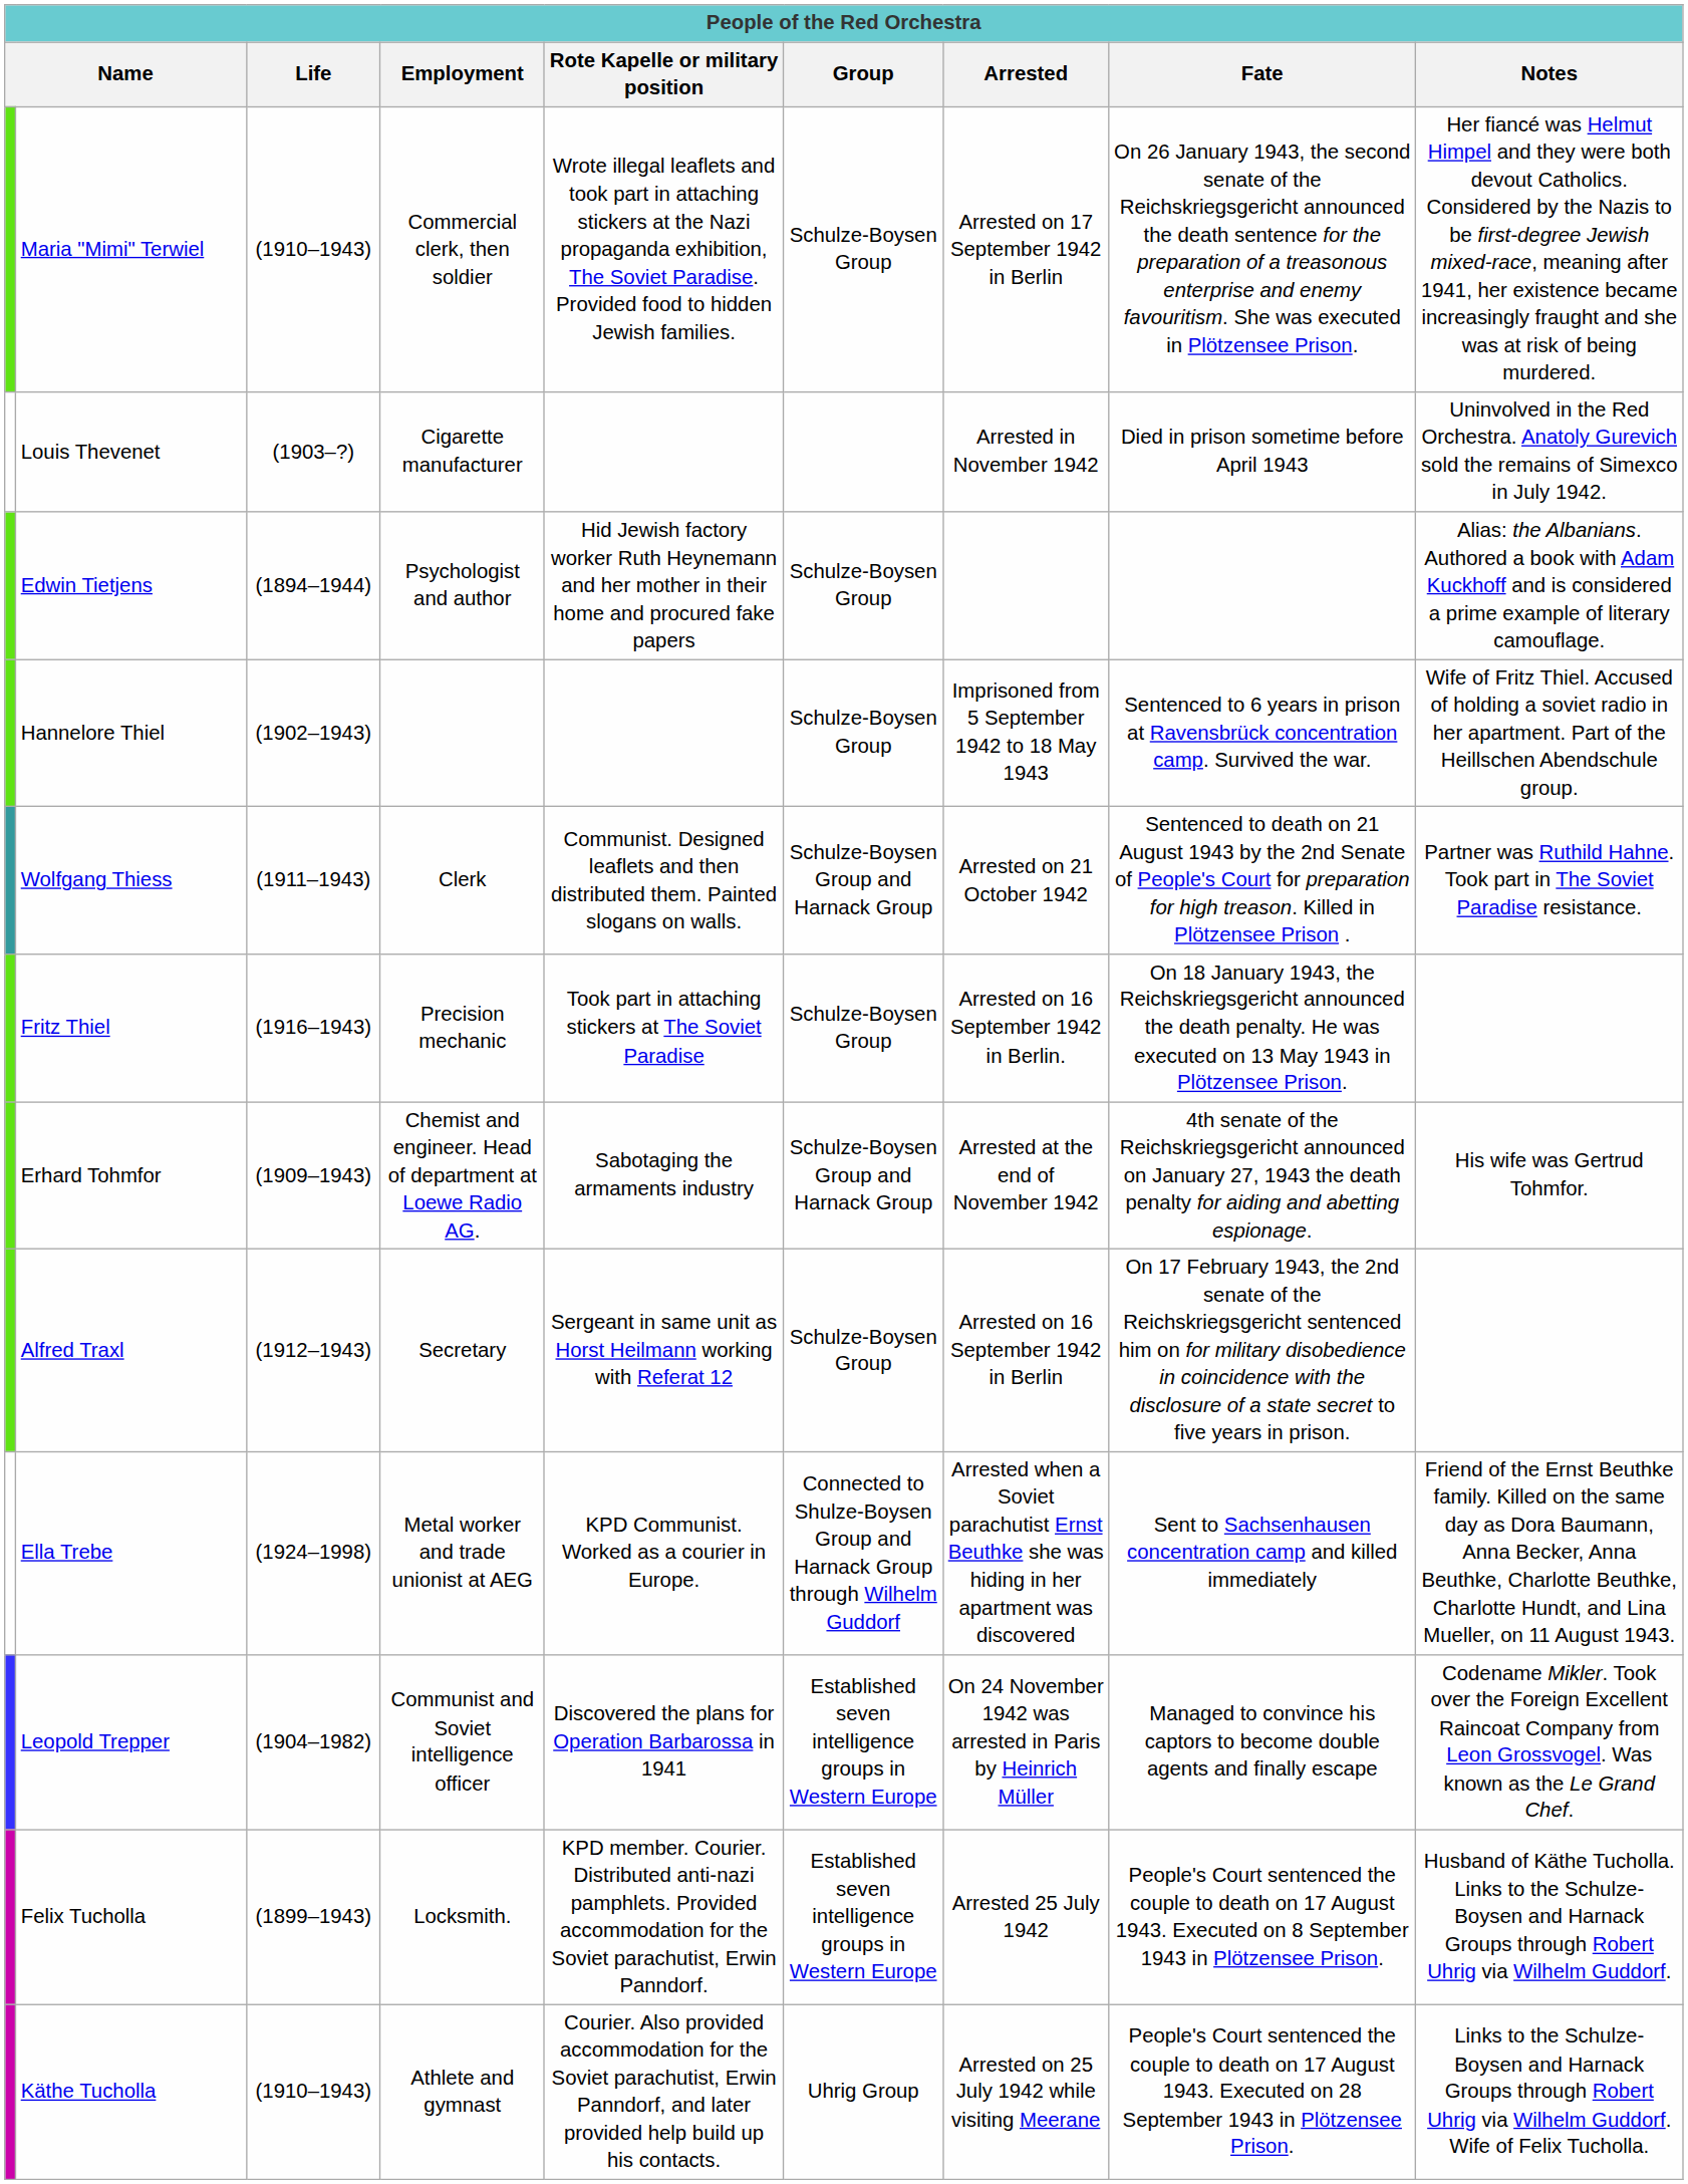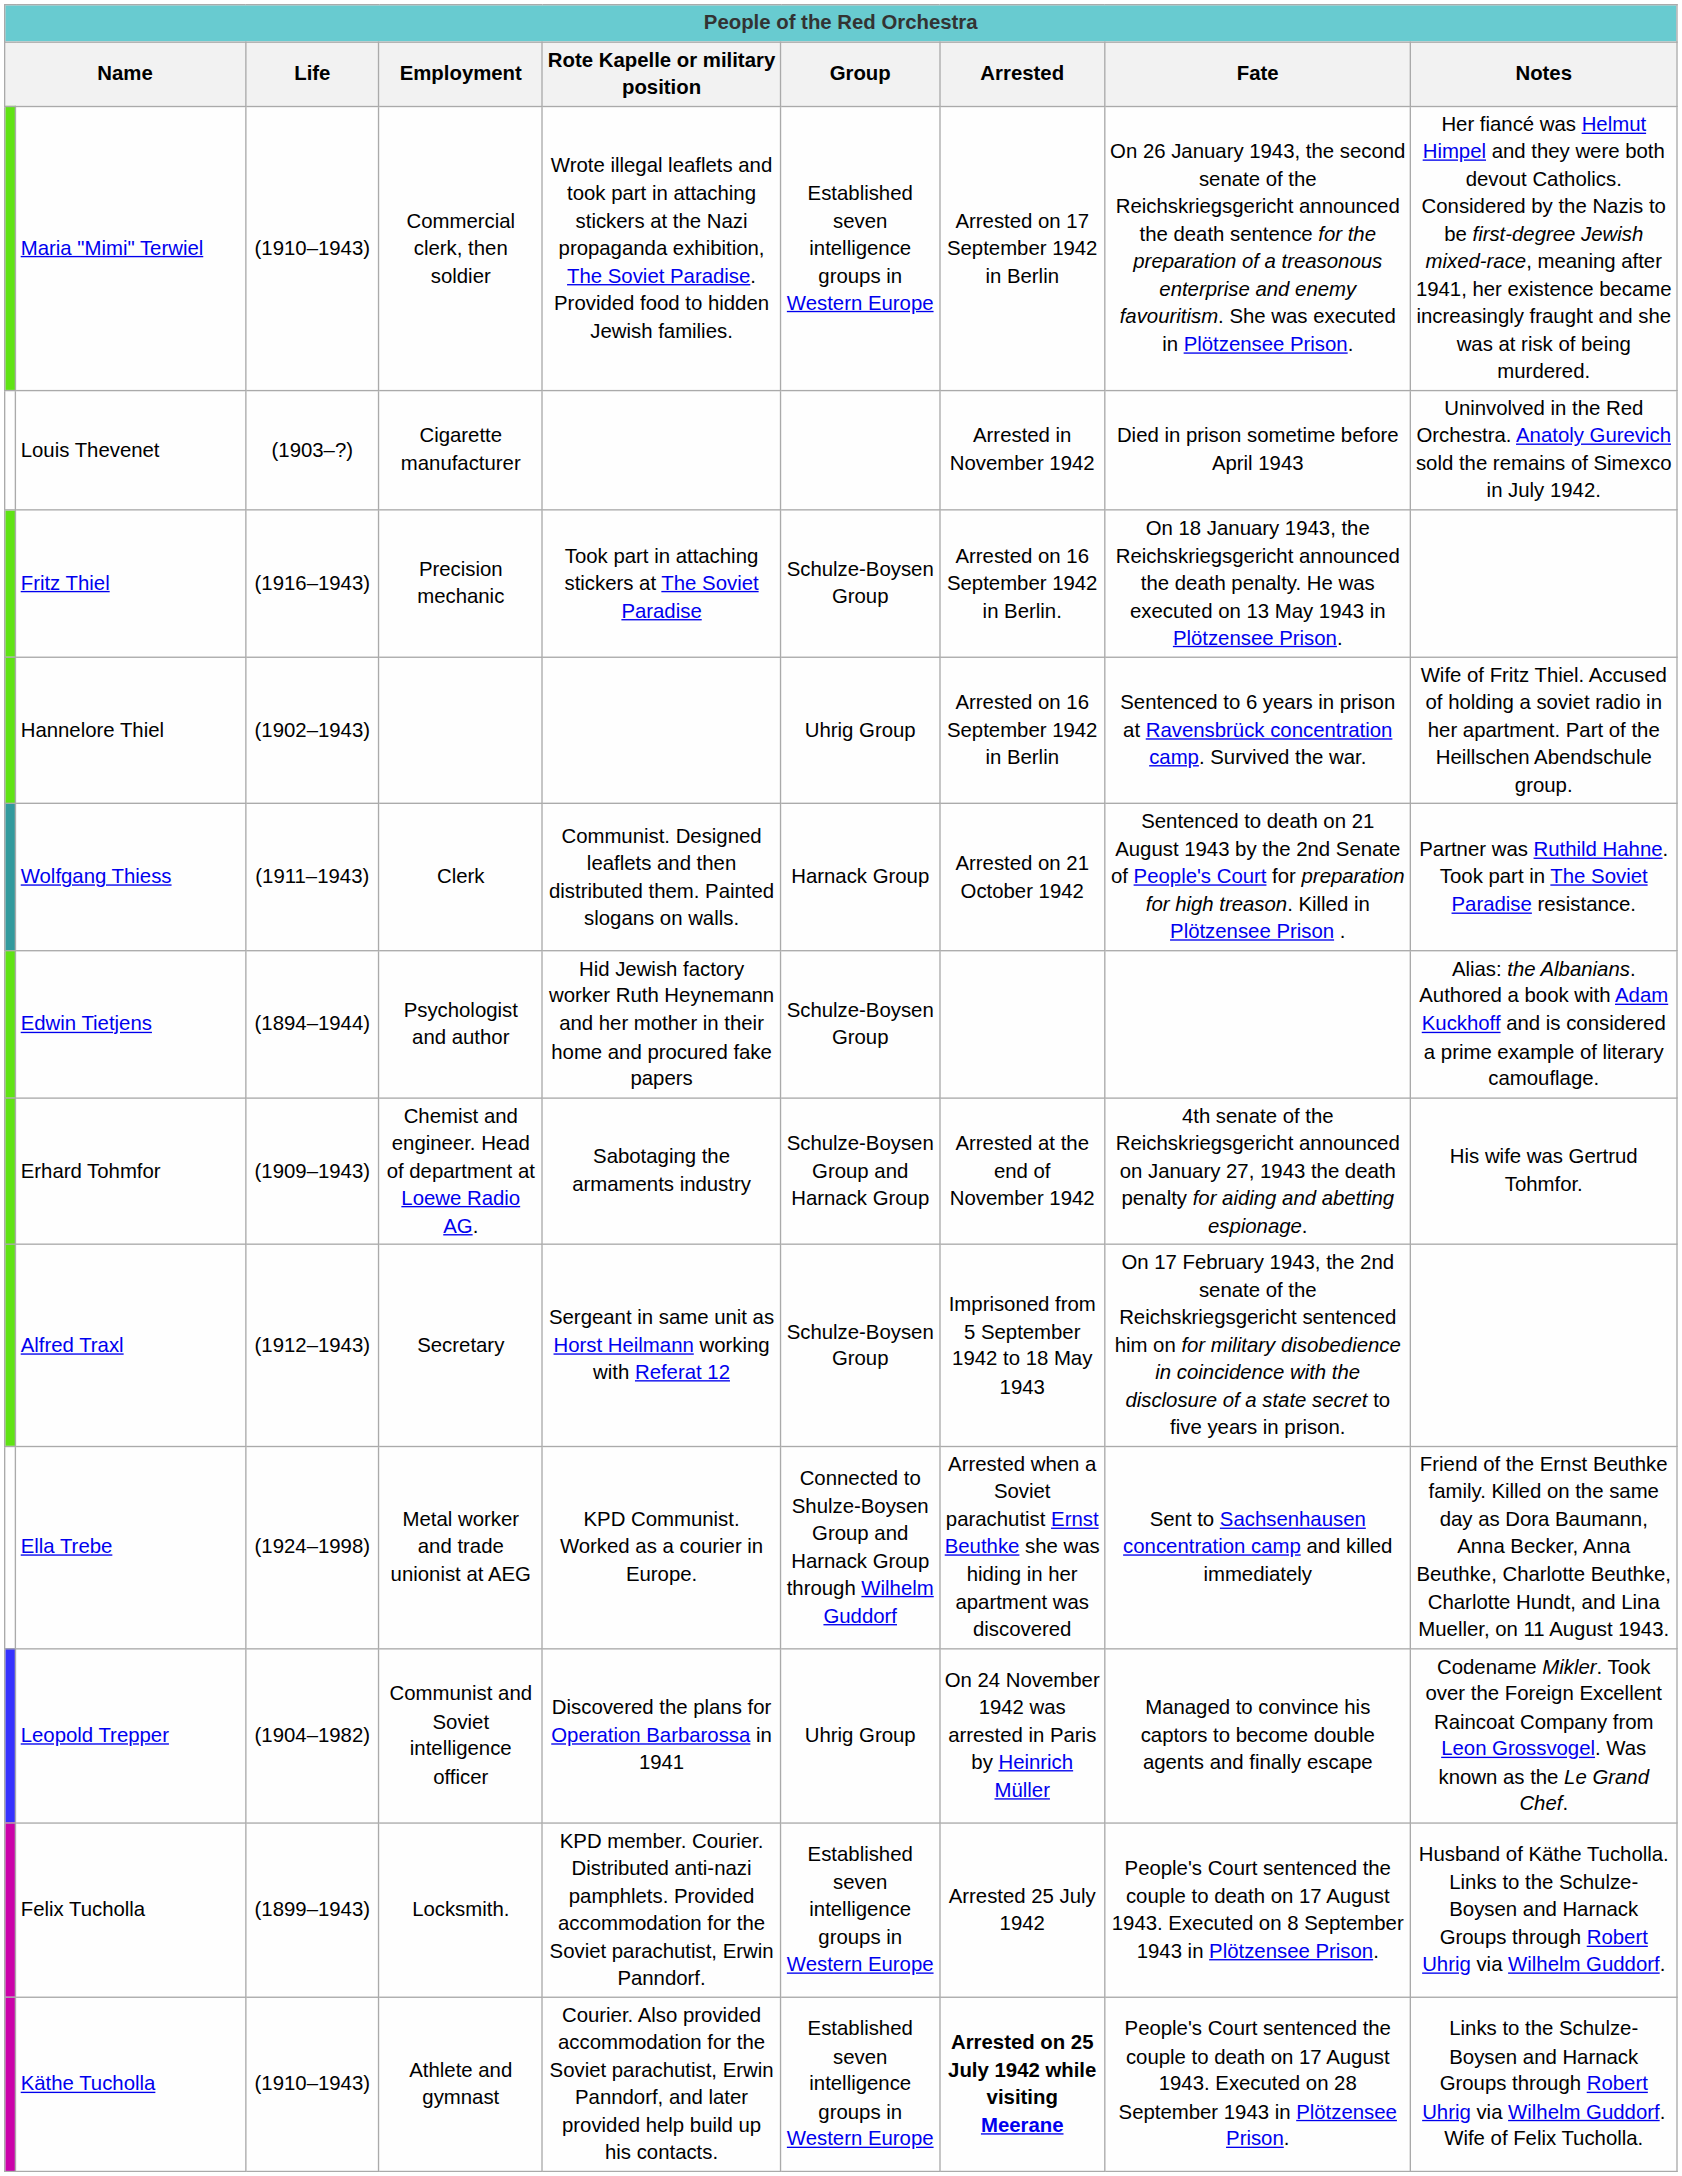 <table class="wikitable sortable" style="table-layout:fixed;background-color:#FEFEFE;font-size:95%;padding:0.30em;line-height:1.35em;">
 <tr>
 <th colspan="9" style="text-align: center; background-color:#68cbd0; color:#333333;">People of the Red Orchestra</th>
 </tr>
 <tr>
 <th scope="col"  colspan="2" width=14.4%>Name</th>
 <th scope="col"  width=8%>Life</th>
 <th scope="col">Employment</th>
 <th scope="col">Rote Kapelle or military position</th>
 <th scope="col">Group</th>
 <th scope="col">Arrested</th>
 <th scope="col">Fate</th>
 <th scope="col">Notes</th>
 </tr>
 <tr>
 <td rowspan="1" style="background-color:#5fe313"></td>
 <td><a href='#'>Maria "Mimi" Terwiel</a></td>
 <td style="text-align: center;">(1910–1943)</td>
 <td style="text-align: center;">Commercial clerk, then soldier</td>
 <td style="text-align: center;">Wrote illegal leaflets and took part in attaching stickers at the Nazi propaganda exhibition, <a href='#'>The Soviet Paradise</a>. Provided food to hidden Jewish families.</td>
-<td style="text-align: center;">Schulze-Boysen Group</td>
+<td style="text-align: center;">Established seven intelligence groups in <a href='#'>Western Europe</a></td>
 <td style="text-align: center;">Arrested on 17 September 1942 in Berlin</td>
 <td style="text-align: center;">On 26 January 1943, the second senate of the Reichskriegsgericht announced the death sentence <em>for the preparation of a treasonous enterprise and enemy favouritism</em>. She was executed in <a href='#'>Plötzensee Prison</a>.</td>
 <td style="text-align: center;">Her fiancé was <a href='#'>Helmut Himpel</a> and they were both devout Catholics. Considered by the Nazis to be <em>first-degree Jewish mixed-race</em>, meaning after 1941, her existence became increasingly fraught and she was at risk of being murdered.</td>
 </tr>
 <tr>
 <td rowspan="1"></td>
 <td>Louis Thevenet</td>
 <td style="text-align: center;">(1903–?)</td>
 <td style="text-align: center;">Cigarette manufacturer</td>
 <td style="text-align: center;"></td>
 <td style="text-align: center;"></td>
 <td style="text-align: center;">Arrested in November 1942</td>
 <td style="text-align: center;">Died in prison sometime before April 1943</td>
 <td style="text-align: center;">Uninvolved in the Red Orchestra. <a href='#'>Anatoly Gurevich</a> sold the remains of Simexco in July 1942.</td>
 </tr>
 <tr>
+<td rowspan="1" style="background-color:#5fe313"></td>
+<td><a href='#'>Fritz Thiel</a></td>
+<td style="text-align: center;">(1916–1943)</td>
+<td style="text-align: center;">Precision mechanic</td>
+<td style="text-align: center;">Took part in attaching stickers at <a href='#'>The Soviet Paradise</a></td>
+<td style="text-align: center;">Schulze-Boysen Group</td>
+<td style="text-align: center;">Arrested on 16 September 1942 in Berlin.</td>
+<td style="text-align: center;">On 18 January 1943, the Reichskriegsgericht announced the death penalty. He was executed on 13 May 1943 in <a href='#'>Plötzensee Prison</a>.</td>
+<td style="text-align: center;"></td>
+</tr>
+<tr>
+<td rowspan="1" style="background-color:#5fe313"></td>
+<td>Hannelore Thiel</td>
+<td style="text-align: center;">(1902–1943)</td>
+<td style="text-align: center;"></td>
+<td style="text-align: center;"></td>
+<td style="text-align: center;">Uhrig Group</td>
+<td style="text-align: center;">Arrested on 16 September 1942 in Berlin</td>
+<td style="text-align: center;">Sentenced to 6 years in prison at <a href='#'>Ravensbrück concentration camp</a>. Survived the war.</td>
+<td style="text-align: center;">Wife of Fritz Thiel. Accused of holding a soviet radio in her apartment. Part of the Heillschen Abendschule group.</td>
+</tr>
+<tr>
+<td style="background-color:#329a9d"></td>
+<td><a href='#'>Wolfgang Thiess</a></td>
+<td style="text-align: center;">(1911–1943)</td>
+<td style="text-align: center;">Clerk</td>
+<td style="text-align: center;">Communist. Designed leaflets and then distributed them. Painted slogans on walls.</td>
+<td style="text-align: center;">Harnack Group</td>
+<td style="text-align: center;">Arrested on 21 October 1942</td>
+<td style="text-align: center;">Sentenced to death on 21 August 1943 by the 2nd Senate of <a href='#'>People's Court</a> for <em>preparation for high treason</em>. Killed in <a href='#'>Plötzensee Prison</a> .</td>
+<td style="text-align: center;">Partner was <a href='#'>Ruthild Hahne</a>. Took part in <a href='#'>The Soviet Paradise</a> resistance.</td>
+</tr>
+<tr>
 <td style="background-color:#5fe313"></td>
 <td><a href='#'>Edwin Tietjens</a></td>
 <td style="text-align: center;">(1894–1944)</td>
 <td style="text-align: center;">Psychologist and author</td>
 <td style="text-align: center;">Hid Jewish factory worker Ruth Heynemann and her mother in their home and procured fake papers</td>
 <td style="text-align: center;">Schulze-Boysen Group</td>
 <td style="text-align: center;"></td>
 <td style="text-align: center;"></td>
 <td style="text-align: center;">Alias: <em>the Albanians</em>. Authored a book with <a href='#'>Adam Kuckhoff</a> and is considered a prime example of literary camouflage.</td>
-</tr>
-<tr>
-<td rowspan="1" style="background-color:#5fe313"></td>
-<td>Hannelore Thiel</td>
-<td style="text-align: center;">(1902–1943)</td>
-<td style="text-align: center;"></td>
-<td style="text-align: center;"></td>
-<td style="text-align: center;">Schulze-Boysen Group</td>
-<td style="text-align: center;">Imprisoned from 5 September 1942 to 18 May 1943</td>
-<td style="text-align: center;">Sentenced to 6 years in prison at <a href='#'>Ravensbrück concentration camp</a>. Survived the war.</td>
-<td style="text-align: center;">Wife of Fritz Thiel. Accused of holding a soviet radio in her apartment. Part of the Heillschen Abendschule group.</td>
-</tr>
-<tr>
-<td style="background-color:#329a9d"></td>
-<td><a href='#'>Wolfgang Thiess</a></td>
-<td style="text-align: center;">(1911–1943)</td>
-<td style="text-align: center;">Clerk</td>
-<td style="text-align: center;">Communist. Designed leaflets and then distributed them. Painted slogans on walls.</td>
-<td style="text-align: center;">Schulze-Boysen Group and Harnack Group</td>
-<td style="text-align: center;">Arrested on 21 October 1942</td>
-<td style="text-align: center;">Sentenced to death on 21 August 1943 by the 2nd Senate of <a href='#'>People's Court</a> for <em>preparation for high treason</em>. Killed in <a href='#'>Plötzensee Prison</a> .</td>
-<td style="text-align: center;">Partner was <a href='#'>Ruthild Hahne</a>. Took part in <a href='#'>The Soviet Paradise</a> resistance.</td>
-</tr>
-<tr>
-<td rowspan="1" style="background-color:#5fe313"></td>
-<td><a href='#'>Fritz Thiel</a></td>
-<td style="text-align: center;">(1916–1943)</td>
-<td style="text-align: center;">Precision mechanic</td>
-<td style="text-align: center;">Took part in attaching stickers at <a href='#'>The Soviet Paradise</a></td>
-<td style="text-align: center;">Schulze-Boysen Group</td>
-<td style="text-align: center;">Arrested on 16 September 1942 in Berlin.</td>
-<td style="text-align: center;">On 18 January 1943, the Reichskriegsgericht announced the death penalty. He was executed on 13 May 1943 in <a href='#'>Plötzensee Prison</a>.</td>
-<td style="text-align: center;"></td>
 </tr>
 <tr>
 <td rowspan="1" style="background-color:#5fe313"></td>
 <td>Erhard Tohmfor</td>
 <td style="text-align: center;">(1909–1943)</td>
 <td style="text-align: center;">Chemist and engineer. Head of department at <a href='#'>Loewe Radio AG</a>.</td>
 <td style="text-align: center;">Sabotaging the armaments industry</td>
 <td style="text-align: center;">Schulze-Boysen Group and Harnack Group</td>
 <td style="text-align: center;">Arrested at the end of November 1942</td>
 <td style="text-align: center;">4th senate of the Reichskriegsgericht announced on January 27, 1943 the death penalty <em>for aiding and abetting espionage</em>.</td>
 <td style="text-align: center;">His wife was Gertrud Tohmfor.</td>
 </tr>
 <tr>
 <td rowspan="1" style="background-color:#5fe313"></td>
 <td><a href='#'>Alfred Traxl</a></td>
 <td style="text-align: center;">(1912–1943)</td>
 <td style="text-align: center;">Secretary</td>
 <td style="text-align: center;">Sergeant in same unit as <a href='#'>Horst Heilmann</a> working with <a href='#'>Referat 12</a></td>
 <td style="text-align: center;">Schulze-Boysen Group</td>
-<td style="text-align: center;">Arrested on 16 September 1942 in Berlin</td>
+<td style="text-align: center;">Imprisoned from 5 September 1942 to 18 May 1943</td>
 <td style="text-align: center;">On 17 February 1943, the 2nd senate of the Reichskriegsgericht sentenced him on  <em>for military disobedience in coincidence with the disclosure of a state secret</em> to five years in prison.</td>
 <td style="text-align: center;"></td>
 </tr>
 <tr>
 <td rowspan="1"></td>
 <td><a href='#'>Ella Trebe</a></td>
 <td style="text-align: center;">(1924–1998)</td>
 <td style="text-align: center;">Metal worker and trade unionist at AEG</td>
 <td style="text-align: center;">KPD Communist. Worked as a courier in Europe.</td>
 <td style="text-align: center;">Connected to Shulze-Boysen Group and Harnack Group through <a href='#'>Wilhelm Guddorf</a></td>
 <td style="text-align: center;">Arrested when a Soviet parachutist <a href='#'>Ernst Beuthke</a> she was hiding in her apartment was discovered</td>
 <td style="text-align: center;">Sent to <a href='#'>Sachsenhausen concentration camp</a> and killed immediately</td>
 <td style="text-align: center;">Friend of the Ernst Beuthke family. Killed on the same day as Dora Baumann, Anna Becker, Anna Beuthke, Charlotte Beuthke, Charlotte Hundt, and Lina Mueller, on 11 August 1943.</td>
 </tr>
 <tr>
 <td rowspan="1" style="background-color:#3531ff"></td>
 <td><a href='#'>Leopold Trepper</a></td>
 <td style="text-align: center;">(1904–1982)</td>
 <td style="text-align: center;">Communist and Soviet intelligence officer</td>
 <td style="text-align: center;">Discovered the plans for <a href='#'>Operation Barbarossa</a> in 1941</td>
-<td style="text-align: center;">Established seven intelligence groups in <a href='#'>Western Europe</a></td>
+<td style="text-align: center;">Uhrig Group</td>
 <td style="text-align: center;">On 24 November 1942 was arrested in Paris by <a href='#'>Heinrich Müller</a></td>
 <td style="text-align: center;">Managed to convince his captors to become double agents and finally escape</td>
 <td style="text-align: center;">Codename <em>Mikler</em>. Took over the Foreign Excellent Raincoat Company from <a href='#'>Leon Grossvogel</a>. Was known as the <em>Le Grand Chef</em>.</td>
 </tr>
 <tr>
 <td style="background-color:#cb01a9"></td>
 <td>Felix Tucholla</td>
 <td style="text-align: center;">(1899–1943)</td>
 <td style="text-align: center;">Locksmith.</td>
 <td style="text-align: center;">KPD member. Courier. Distributed anti-nazi pamphlets. Provided accommodation for the Soviet parachutist, Erwin Panndorf.</td>
 <td style="text-align: center;">Established seven intelligence groups in <a href='#'>Western Europe</a></td>
 <td style="text-align: center;">Arrested 25 July 1942</td>
 <td style="text-align: center;">People's Court sentenced the couple to death on 17 August 1943. Executed on 8 September 1943 in <a href='#'>Plötzensee Prison</a>.</td>
 <td style="text-align: center;">Husband of Käthe Tucholla. Links to the Schulze-Boysen and Harnack Groups through <a href='#'>Robert Uhrig</a> via <a href='#'>Wilhelm Guddorf</a>.</td>
 </tr>
 <tr>
 <td style="background-color:#cb01a9"></td>
 <td><a href='#'>Käthe Tucholla</a></td>
 <td style="text-align: center;">(1910–1943)</td>
 <td style="text-align: center;">Athlete and gymnast</td>
 <td style="text-align: center;">Courier. Also provided accommodation for the Soviet parachutist, Erwin Panndorf, and later provided help build up his contacts.</td>
-<td style="text-align: center;">Uhrig Group</td>
-<td style="text-align: center;">Arrested on 25 July 1942 while visiting <a href='#'>Meerane</a></td>
+<td style="text-align: center;">Established seven intelligence groups in <a href='#'>Western Europe</a></td>
+<td style="text-align: center;"><strong>Arrested on 25 July 1942 while visiting <a href='#'>Meerane</a></strong></td>
 <td style="text-align: center;">People's Court sentenced the couple to death on 17 August 1943. Executed on 28 September 1943 in <a href='#'>Plötzensee Prison</a>.</td>
 <td style="text-align: center;">Links to the Schulze-Boysen and Harnack Groups through <a href='#'>Robert Uhrig</a> via <a href='#'>Wilhelm Guddorf</a>. Wife of Felix Tucholla.</td>
 </tr>
 </table>
